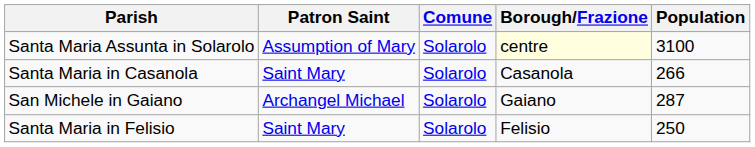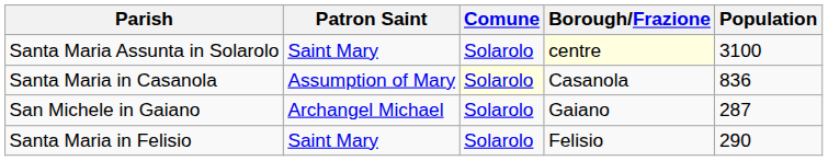 <table class="wikitable">
 <tr>
 <th>Parish</th>
 <th>Patron Saint</th>
 <th><a href='#'>Comune</a></th>
 <th>Borough/<a href='#'>Frazione</a></th>
 <th>Population</th>
 </tr>
 <tr>
 <td>Santa Maria Assunta in Solarolo</td>
-<td><a href='#'>Assumption of Mary</a></td>
+<td><a href='#'>Saint Mary</a></td>
 <td><a href='#'>Solarolo</a></td>
 <td style="background: lightyellow;">centre</td>
 <td>3100</td>
 </tr>
 <tr>
 <td>Santa Maria in Casanola</td>
-<td><a href='#'>Saint Mary</a></td>
-<td><a href='#'>Solarolo</a></td>
+<td><a href='#'>Assumption of Mary</a></td>
+<td style="background: lightyellow;"><a href='#'>Solarolo</a></td>
 <td>Casanola</td>
-<td>266</td>
+<td>836</td>
 </tr>
 <tr>
 <td>San Michele in Gaiano</td>
 <td><a href='#'>Archangel Michael</a></td>
 <td><a href='#'>Solarolo</a></td>
 <td>Gaiano</td>
 <td>287</td>
 </tr>
 <tr>
 <td>Santa Maria in Felisio</td>
 <td><a href='#'>Saint Mary</a></td>
 <td><a href='#'>Solarolo</a></td>
 <td>Felisio</td>
-<td>250</td>
+<td>290</td>
 </tr>
 </table>
